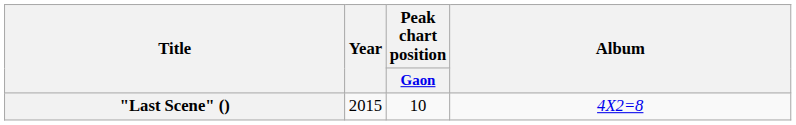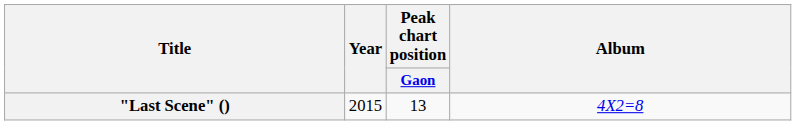 <table class="wikitable plainrowheaders" style="text-align:center">
 <tr>
 <th scope="col" rowspan="2" style="width:20em">Title</th>
 <th scope="col" rowspan="2">Year</th>
 <th scope="col">Peak chart position</th>
 <th scope="col" rowspan="2" style="width:20em">Album</th>
 </tr>
 <tr>
 <th style="width:3em;font-size:90%"><a href='#'>Gaon</a><br></th>
 </tr>
 <tr>
 <th scope="row">"Last Scene" () <br></th>
 <td>2015</td>
-<td>10</td>
+<td>13</td>
 <td><em><a href='#'>4X2=8</a></em></td>
 </tr>
 </table>
